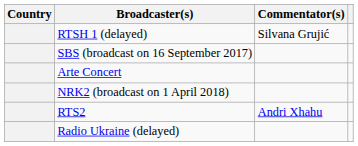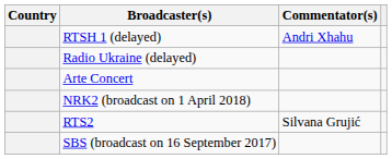 <table class="wikitable plainrowheaders">
 <tr>
 <th scope="col">Country</th>
 <th scope="col">Broadcaster(s)</th>
 <th scope="col">Commentator(s)</th>
 <th scope="col"></th>
 </tr>
 <tr>
 <th scope="row"></th>
 <td><a href='#'>RTSH 1</a> (delayed)</td>
-<td>Silvana Grujić</td>
+<td><a href='#'>Andri Xhahu</a></td>
 <td></td>
 </tr>
 <tr>
 <th scope="row"></th>
-<td><a href='#'>SBS</a> (broadcast on 16 September 2017)</td>
+<td><a href='#'>Radio Ukraine</a> (delayed)</td>
 <td></td>
 <td></td>
 </tr>
 <tr>
 <th scope="row"></th>
 <td><a href='#'>Arte Concert</a></td>
 <td></td>
 <td></td>
 </tr>
 <tr>
 <th scope="row"></th>
 <td><a href='#'>NRK2</a> (broadcast on 1 April 2018)</td>
 <td></td>
 <td></td>
 </tr>
 <tr>
 <th scope="row"></th>
 <td><a href='#'>RTS2</a></td>
-<td><a href='#'>Andri Xhahu</a></td>
+<td>Silvana Grujić</td>
 <td></td>
 </tr>
 <tr>
 <th scope="row"></th>
-<td><a href='#'>Radio Ukraine</a> (delayed)</td>
+<td><a href='#'>SBS</a> (broadcast on 16 September 2017)</td>
 <td></td>
 <td></td>
 </tr>
 </table>
